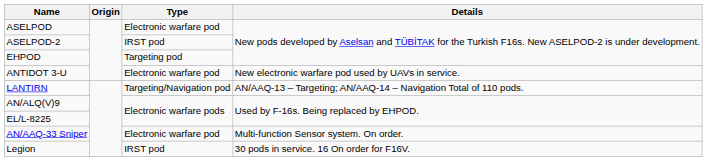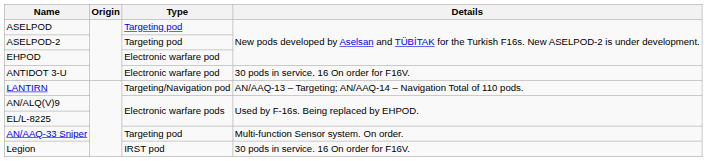 <table class="wikitable">
 <tr>
 <th>Name</th>
 <th>Origin</th>
 <th>Type</th>
 <th>Details</th>
 </tr>
 <tr>
 <td>ASELPOD</td>
 <td rowspan="4"></td>
-<td>Electronic warfare pod</td>
+<td><a href='#'>Targeting pod</a></td>
 <td rowspan="3">New pods developed by <a href='#'>Aselsan</a> and <a href='#'>TÜBİTAK</a> for the Turkish F16s. New ASELPOD-2 is under development.</td>
 </tr>
 <tr>
 <td>ASELPOD-2</td>
-<td>IRST pod</td>
+<td>Targeting pod</td>
 </tr>
 <tr>
 <td>EHPOD</td>
-<td>Targeting pod</td>
+<td>Electronic warfare pod</td>
 </tr>
 <tr>
 <td>ANTIDOT 3-U</td>
 <td>Electronic warfare pod</td>
-<td>New electronic warfare pod used by UAVs in service.</td>
+<td>30 pods in service. 16 On order for F16V.</td>
 </tr>
 <tr>
 <td><a href='#'>LANTIRN</a></td>
 <td rowspan="5"></td>
 <td>Targeting/Navigation pod</td>
 <td>AN/AAQ-13 – Targeting; AN/AAQ-14 – Navigation Total of 110 pods.</td>
 </tr>
 <tr>
 <td>AN/ALQ(V)9</td>
 <td rowspan="2">Electronic warfare pods</td>
 <td rowspan="2">Used by F-16s. Being replaced by EHPOD.</td>
 </tr>
 <tr>
 <td>EL/L-8225</td>
 </tr>
 <tr>
 <td><a href='#'>AN/AAQ-33 Sniper</a></td>
-<td>Electronic warfare pod</td>
+<td>Targeting pod</td>
 <td>Multi-function Sensor system. On order.</td>
 </tr>
 <tr>
 <td>Legion</td>
 <td>IRST pod</td>
 <td>30 pods in service. 16 On order for F16V.</td>
 </tr>
 </table>
